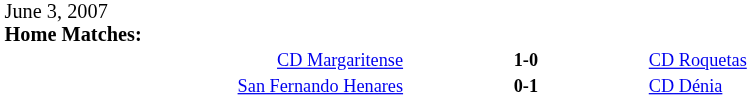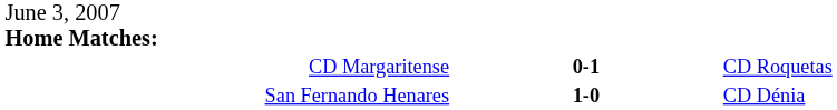 <table width=100% cellspacing=1>
 <tr>
 <th width=20%></th>
 <th width=12%></th>
 <th width=20%></th>
 <th></th>
 </tr>
 <tr>
 <td>June 3, 2007<br><strong>Home Matches:</strong></td>
 </tr>
 <tr style=font-size:90%>
 <td align=right><a href='#'>CD Margaritense</a></td>
-<td align=center><strong>1-0</strong></td>
+<td align=center><strong>0-1</strong></td>
 <td><a href='#'>CD Roquetas</a></td>
 </tr>
 <tr style=font-size:90%>
 <td align=right><a href='#'>San Fernando Henares</a></td>
-<td align=center><strong>0-1</strong></td>
+<td align=center><strong>1-0</strong></td>
 <td><a href='#'>CD Dénia</a></td>
 </tr>
 </table>
